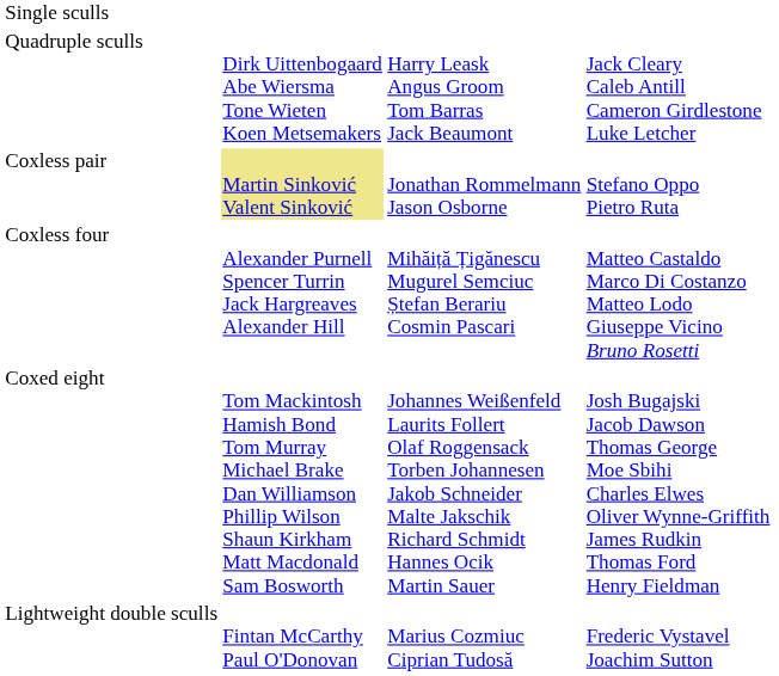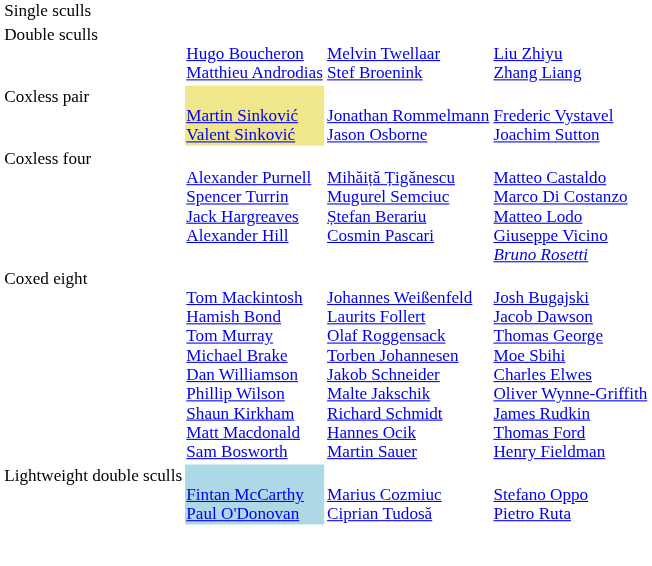 <table>
 <tr valign="top">
 <td>Single sculls<br></td>
 <td></td>
 <td></td>
 <td></td>
 </tr>
 <tr valign="top">
-<td>Quadruple sculls <br></td>
-<td><br><a href='#'>Dirk Uittenbogaard</a><br><a href='#'>Abe Wiersma</a><br><a href='#'>Tone Wieten</a><br><a href='#'>Koen Metsemakers</a></td>
-<td><br><a href='#'>Harry Leask</a><br><a href='#'>Angus Groom</a><br><a href='#'>Tom Barras</a><br><a href='#'>Jack Beaumont</a></td>
-<td><br><a href='#'>Jack Cleary</a><br><a href='#'>Caleb Antill</a><br><a href='#'>Cameron Girdlestone</a><br><a href='#'>Luke Letcher</a></td>
+<td>Double sculls<br></td>
+<td><br><a href='#'>Hugo Boucheron</a><br><a href='#'>Matthieu Androdias</a></td>
+<td><br><a href='#'>Melvin Twellaar</a><br><a href='#'>Stef Broenink</a></td>
+<td><br><a href='#'>Liu Zhiyu</a><br><a href='#'>Zhang Liang</a></td>
 </tr>
 <tr valign="top">
 <td>Coxless pair<br></td>
 <td style="background: khaki;"><br><a href='#'>Martin Sinković</a><br><a href='#'>Valent Sinković</a></td>
 <td><br><a href='#'>Jonathan Rommelmann</a><br><a href='#'>Jason Osborne</a></td>
-<td><br><a href='#'>Stefano Oppo</a><br><a href='#'>Pietro Ruta</a></td>
+<td><br><a href='#'>Frederic Vystavel</a><br><a href='#'>Joachim Sutton</a></td>
 </tr>
 <tr valign="top">
 <td>Coxless four<br></td>
 <td><br><a href='#'>Alexander Purnell</a><br><a href='#'>Spencer Turrin</a><br><a href='#'>Jack Hargreaves</a><br><a href='#'>Alexander Hill</a></td>
 <td><br><a href='#'>Mihăiță Țigănescu</a><br><a href='#'>Mugurel Semciuc</a><br><a href='#'>Ștefan Berariu</a><br><a href='#'>Cosmin Pascari</a></td>
 <td><br><a href='#'>Matteo Castaldo</a><br><a href='#'>Marco Di Costanzo</a><br><a href='#'>Matteo Lodo</a><br><a href='#'>Giuseppe Vicino</a><br><em><a href='#'>Bruno Rosetti</a></em></td>
 </tr>
 <tr valign="top">
 <td>Coxed eight<br></td>
 <td><br><a href='#'>Tom Mackintosh</a><br><a href='#'>Hamish Bond</a><br><a href='#'>Tom Murray</a><br><a href='#'>Michael Brake</a><br><a href='#'>Dan Williamson</a><br><a href='#'>Phillip Wilson</a><br><a href='#'>Shaun Kirkham</a><br><a href='#'>Matt Macdonald</a><br><a href='#'>Sam Bosworth</a> </td>
 <td><br><a href='#'>Johannes Weißenfeld</a><br><a href='#'>Laurits Follert</a><br><a href='#'>Olaf Roggensack</a><br><a href='#'>Torben Johannesen</a><br><a href='#'>Jakob Schneider</a><br><a href='#'>Malte Jakschik</a><br><a href='#'>Richard Schmidt</a><br><a href='#'>Hannes Ocik</a><br><a href='#'>Martin Sauer</a> </td>
 <td><br><a href='#'>Josh Bugajski</a><br><a href='#'>Jacob Dawson</a><br><a href='#'>Thomas George</a><br><a href='#'>Moe Sbihi</a><br><a href='#'>Charles Elwes</a><br><a href='#'>Oliver Wynne-Griffith</a><br><a href='#'>James Rudkin</a><br><a href='#'>Thomas Ford</a><br><a href='#'>Henry Fieldman</a> </td>
 </tr>
 <tr valign="top">
 <td>Lightweight double sculls<br></td>
-<td><br><a href='#'>Fintan McCarthy</a><br><a href='#'>Paul O'Donovan</a></td>
+<td style="background: lightblue;"><br><a href='#'>Fintan McCarthy</a><br><a href='#'>Paul O'Donovan</a></td>
 <td><br><a href='#'>Marius Cozmiuc</a><br><a href='#'>Ciprian Tudosă</a></td>
-<td><br><a href='#'>Frederic Vystavel</a><br><a href='#'>Joachim Sutton</a></td>
+<td><br><a href='#'>Stefano Oppo</a><br><a href='#'>Pietro Ruta</a></td>
 </tr>
 </table>
